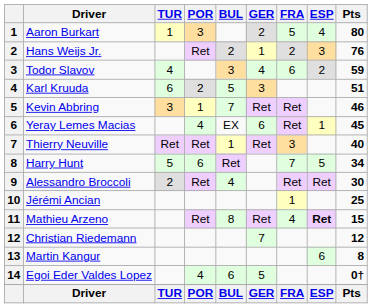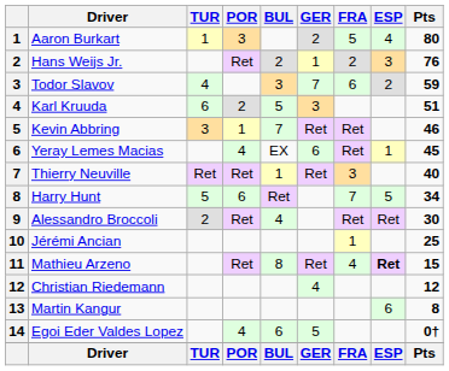 <table class="wikitable" style="font-size: 85%; text-align: center;">
 <tr valign="top">
 <th valign="middle"></th>
 <th valign="middle">Driver</th>
 <th><a href='#'>TUR</a><br></th>
 <th><a href='#'>POR</a><br></th>
 <th><a href='#'>BUL</a><br></th>
 <th><a href='#'>GER</a><br></th>
 <th><a href='#'>FRA</a><br></th>
 <th><a href='#'>ESP</a><br></th>
 <th valign="middle"> Pts </th>
 </tr>
 <tr>
 <th>1</th>
 <td align=left> <a href='#'>Aaron Burkart</a></td>
 <td style="background:#ffffbf;">1</td>
 <td style="background:#ffdf9f;">3</td>
 <td></td>
 <td style="background:#dfdfdf;">2</td>
 <td style="background:#dfffdf;">5</td>
 <td style="background:#dfffdf;">4</td>
 <td align=right><strong>80</strong></td>
 </tr>
 <tr>
 <th>2</th>
 <td align=left> <a href='#'>Hans Weijs Jr.</a></td>
 <td></td>
 <td style="background:#efcfff;">Ret</td>
 <td style="background:#dfdfdf;">2</td>
 <td style="background:#ffffbf;">1</td>
 <td style="background:#dfdfdf;">2</td>
 <td style="background:#ffdf9f;">3</td>
 <td align=right><strong>76</strong></td>
 </tr>
 <tr>
 <th>3</th>
 <td align=left> <a href='#'>Todor Slavov</a></td>
 <td style="background:#dfffdf;">4</td>
 <td></td>
 <td style="background:#ffdf9f;">3</td>
-<td style="background:#dfffdf;">4</td>
+<td style="background:#dfffdf;">7</td>
 <td style="background:#dfffdf;">6</td>
 <td style="background:#dfdfdf;">2</td>
 <td align=right><strong>59</strong></td>
 </tr>
 <tr>
 <th>4</th>
 <td align=left> <a href='#'>Karl Kruuda</a></td>
 <td style="background:#dfffdf;">6</td>
 <td style="background:#dfdfdf;">2</td>
 <td style="background:#dfffdf;">5</td>
 <td style="background:#ffdf9f;">3</td>
 <td></td>
 <td></td>
 <td align=right><strong>51</strong></td>
 </tr>
 <tr>
 <th>5</th>
 <td align=left> <a href='#'>Kevin Abbring</a></td>
 <td style="background:#ffdf9f;">3</td>
 <td style="background:#ffffbf;">1</td>
 <td style="background:#dfffdf;">7</td>
 <td style="background:#efcfff;">Ret</td>
 <td style="background:#efcfff;">Ret</td>
 <td></td>
 <td align=right><strong>46</strong></td>
 </tr>
 <tr>
 <th>6</th>
 <td align=left> <a href='#'>Yeray Lemes Macias</a></td>
 <td></td>
 <td style="background:#dfffdf;">4</td>
 <td>EX</td>
 <td style="background:#dfffdf;">6</td>
 <td style="background:#efcfff;">Ret</td>
 <td style="background:#ffffbf;">1</td>
 <td align=right><strong>45</strong></td>
 </tr>
 <tr>
 <th>7</th>
 <td align=left> <a href='#'>Thierry Neuville</a></td>
 <td style="background:#efcfff;">Ret</td>
 <td style="background:#efcfff;">Ret</td>
 <td style="background:#ffffbf;">1</td>
 <td style="background:#efcfff;">Ret</td>
 <td style="background:#ffdf9f;">3</td>
 <td></td>
 <td align=right><strong>40</strong></td>
 </tr>
 <tr>
 <th>8</th>
 <td align=left> <a href='#'>Harry Hunt</a></td>
 <td style="background:#dfffdf;">5</td>
 <td style="background:#dfffdf;">6</td>
 <td style="background:#efcfff;">Ret</td>
 <td></td>
 <td style="background:#dfffdf;">7</td>
 <td style="background:#dfffdf;">5</td>
 <td align=right><strong>34</strong></td>
 </tr>
 <tr>
 <th>9</th>
 <td align=left> <a href='#'>Alessandro Broccoli</a></td>
 <td style="background:#dfdfdf;">2</td>
 <td style="background:#efcfff;">Ret</td>
 <td style="background:#dfffdf;">4</td>
 <td></td>
 <td style="background:#efcfff;">Ret</td>
 <td style="background:#efcfff;">Ret</td>
 <td align=right><strong>30</strong></td>
 </tr>
 <tr>
 <th>10</th>
 <td align=left> <a href='#'>Jérémi Ancian</a></td>
 <td></td>
 <td></td>
 <td></td>
 <td></td>
 <td style="background:#ffffbf;">1</td>
 <td></td>
 <td align=right><strong>25</strong></td>
 </tr>
 <tr>
 <th>11</th>
 <td align=left> <a href='#'>Mathieu Arzeno</a></td>
 <td></td>
 <td style="background:#efcfff;">Ret</td>
 <td style="background:#dfffdf;">8</td>
 <td style="background:#efcfff;">Ret</td>
 <td style="background:#dfffdf;">4</td>
 <td style="background:#efcfff;"><strong>Ret</strong></td>
 <td align=right><strong>15</strong></td>
 </tr>
 <tr>
 <th>12</th>
 <td align=left> <a href='#'>Christian Riedemann</a></td>
 <td></td>
 <td></td>
 <td></td>
-<td style="background:#dfffdf;">7</td>
+<td style="background:#dfffdf;">4</td>
 <td></td>
 <td></td>
 <td align=right><strong>12</strong></td>
 </tr>
 <tr>
 <th>13</th>
 <td align=left> <a href='#'>Martin Kangur</a></td>
 <td></td>
 <td></td>
 <td></td>
 <td></td>
 <td></td>
 <td style="background:#dfffdf;">6</td>
 <td align=right><strong>8</strong></td>
 </tr>
 <tr>
 <th>14</th>
 <td align=left> <a href='#'>Egoi Eder Valdes Lopez</a></td>
 <td></td>
 <td style="background:#dfffdf;">4</td>
 <td style="background:#dfffdf;">6</td>
 <td style="background:#dfffdf;">5</td>
 <td></td>
 <td></td>
 <td align=right><strong>0†</strong></td>
 </tr>
 <tr>
 </tr>
 <tr valign="top">
 <th valign="middle"></th>
 <th valign="middle">Driver</th>
 <th><a href='#'>TUR</a><br></th>
 <th><a href='#'>POR</a><br></th>
 <th><a href='#'>BUL</a><br></th>
 <th><a href='#'>GER</a><br></th>
 <th><a href='#'>FRA</a><br></th>
 <th><a href='#'>ESP</a><br></th>
 <th valign="middle">Pts</th>
 </tr>
 </table>
